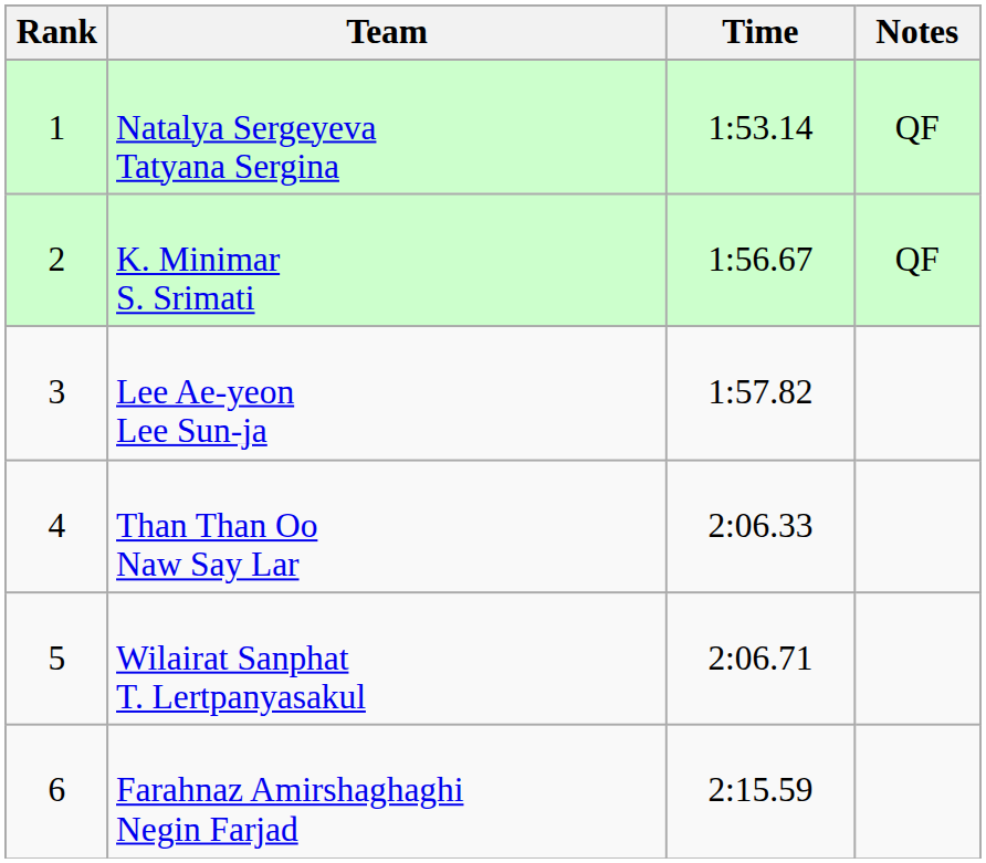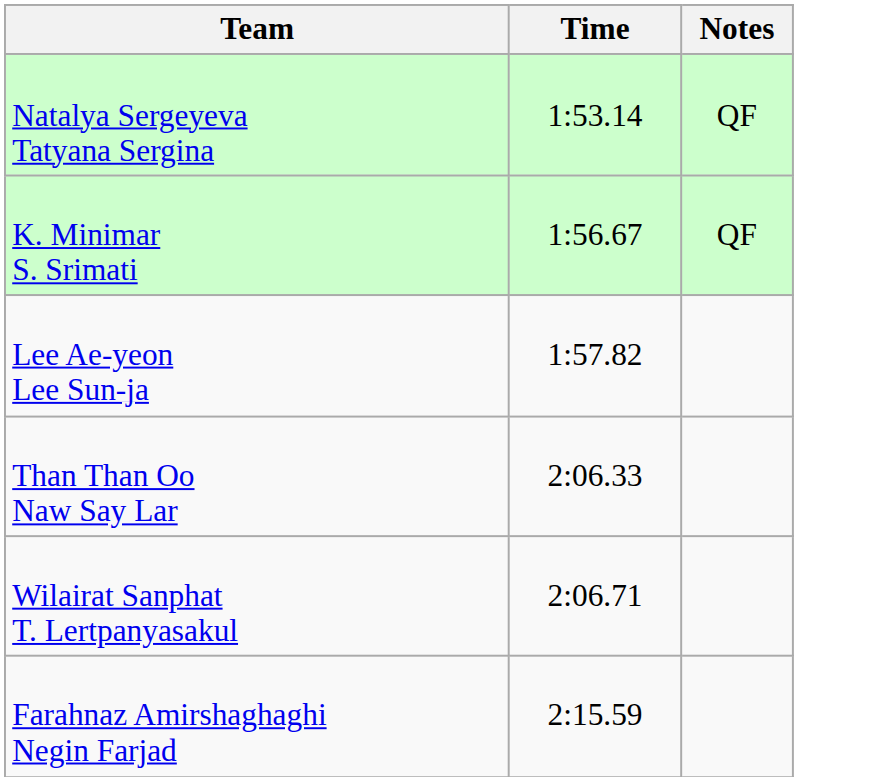 <table class=wikitable style="text-align:center">
 <tr>
-<th width=40>Rank</th>
 <th width=250>Team</th>
 <th width=80>Time</th>
 <th width=50>Notes</th>
 </tr>
 <tr bgcolor="ccffcc">
-<td>1</td>
 <td align=left><br><a href='#'>Natalya Sergeyeva</a><br><a href='#'>Tatyana Sergina</a></td>
 <td>1:53.14</td>
 <td>QF</td>
 </tr>
 <tr bgcolor="ccffcc">
-<td>2</td>
 <td align=left><br><a href='#'>K. Minimar</a><br><a href='#'>S. Srimati</a></td>
 <td>1:56.67</td>
 <td>QF</td>
 </tr>
 <tr>
-<td>3</td>
 <td align=left><br><a href='#'>Lee Ae-yeon</a><br><a href='#'>Lee Sun-ja</a></td>
 <td>1:57.82</td>
 <td></td>
 </tr>
 <tr>
-<td>4</td>
 <td align=left><br><a href='#'>Than Than Oo</a><br><a href='#'>Naw Say Lar</a></td>
 <td>2:06.33</td>
 <td></td>
 </tr>
 <tr>
-<td>5</td>
 <td align=left><br><a href='#'>Wilairat Sanphat</a><br><a href='#'>T. Lertpanyasakul</a></td>
 <td>2:06.71</td>
 <td></td>
 </tr>
 <tr>
-<td>6</td>
 <td align=left><br><a href='#'>Farahnaz Amirshaghaghi</a><br><a href='#'>Negin Farjad</a></td>
 <td>2:15.59</td>
 <td></td>
 </tr>
 </table>
